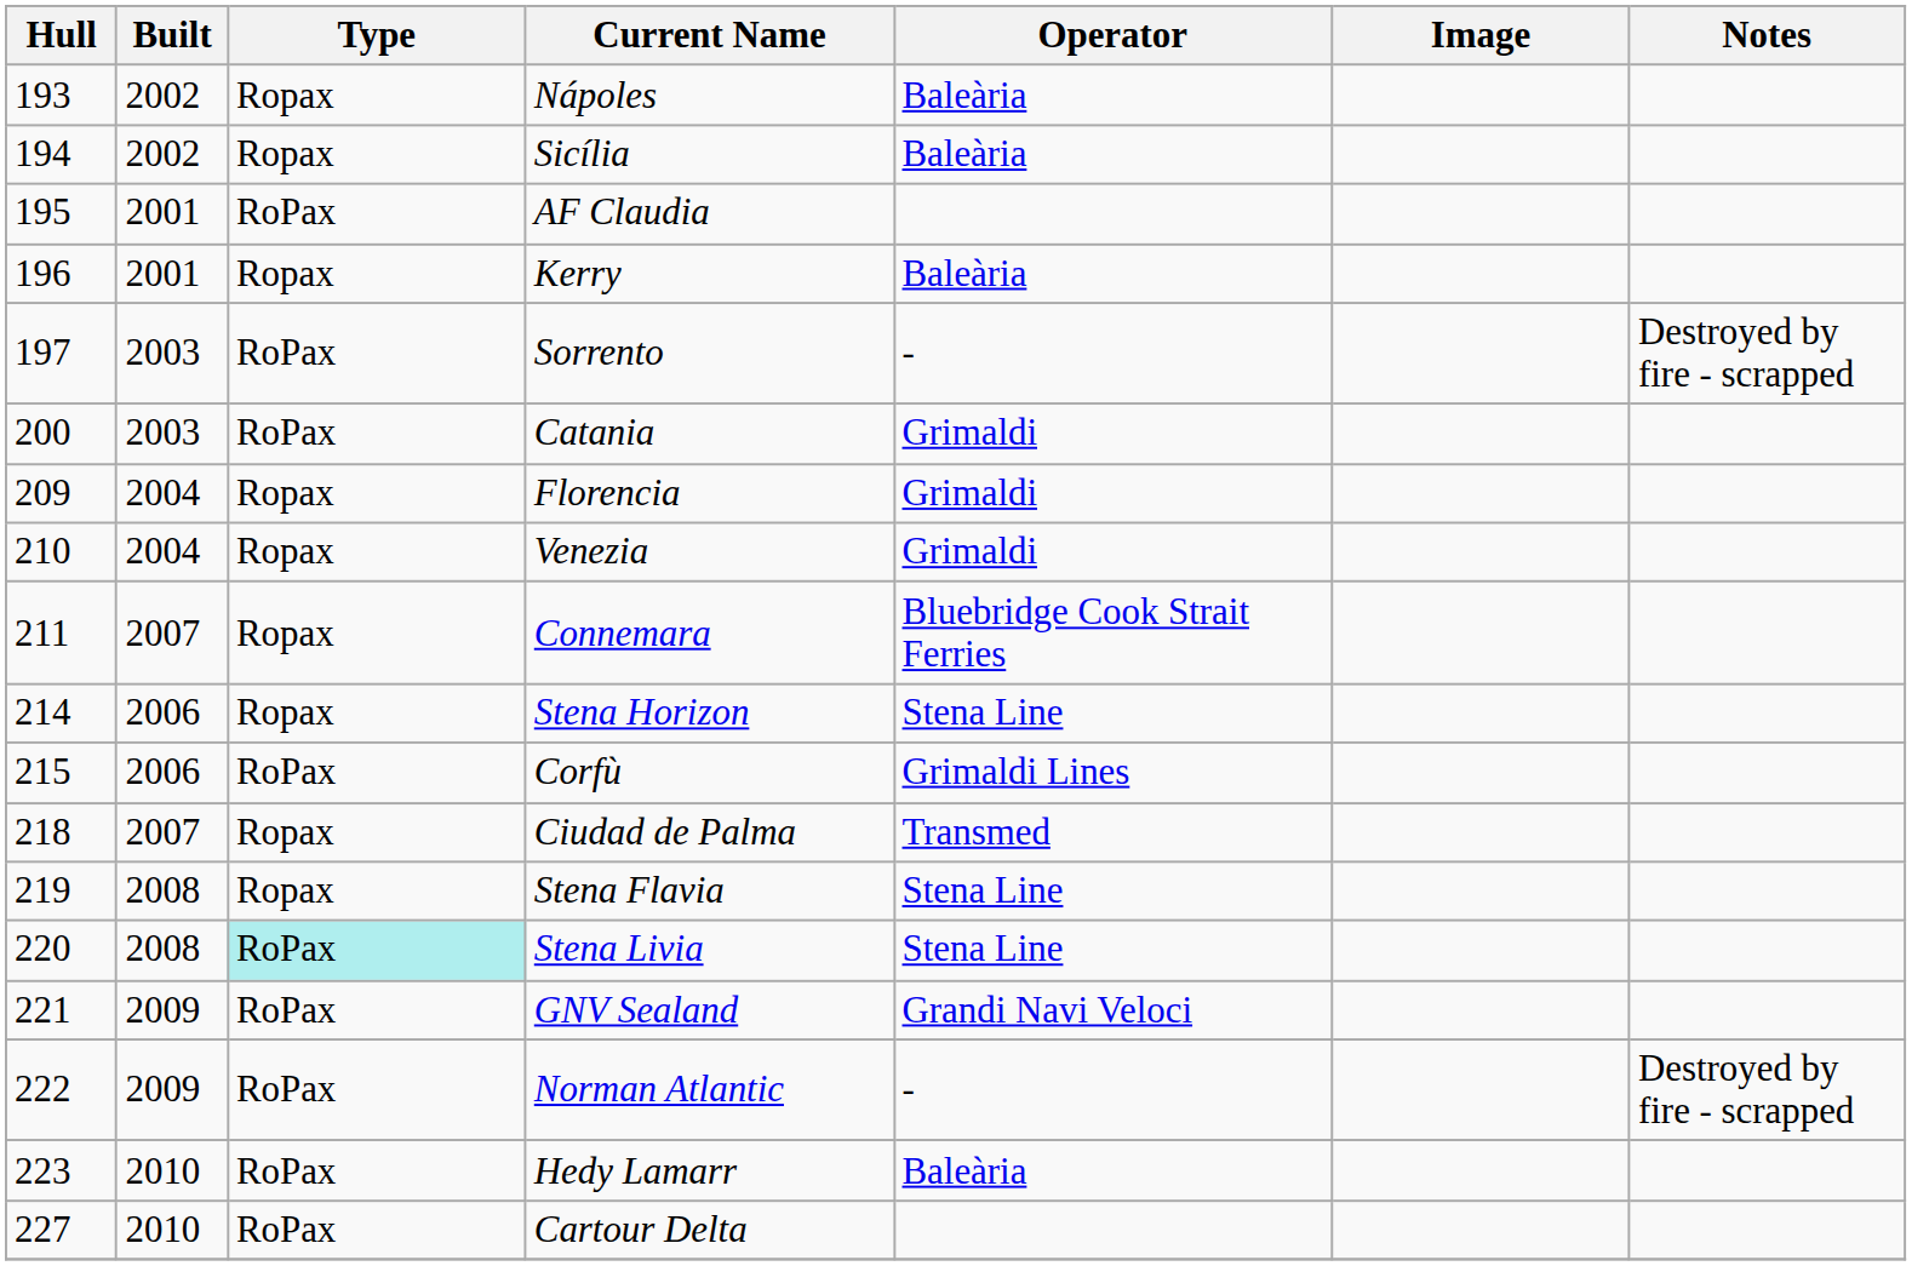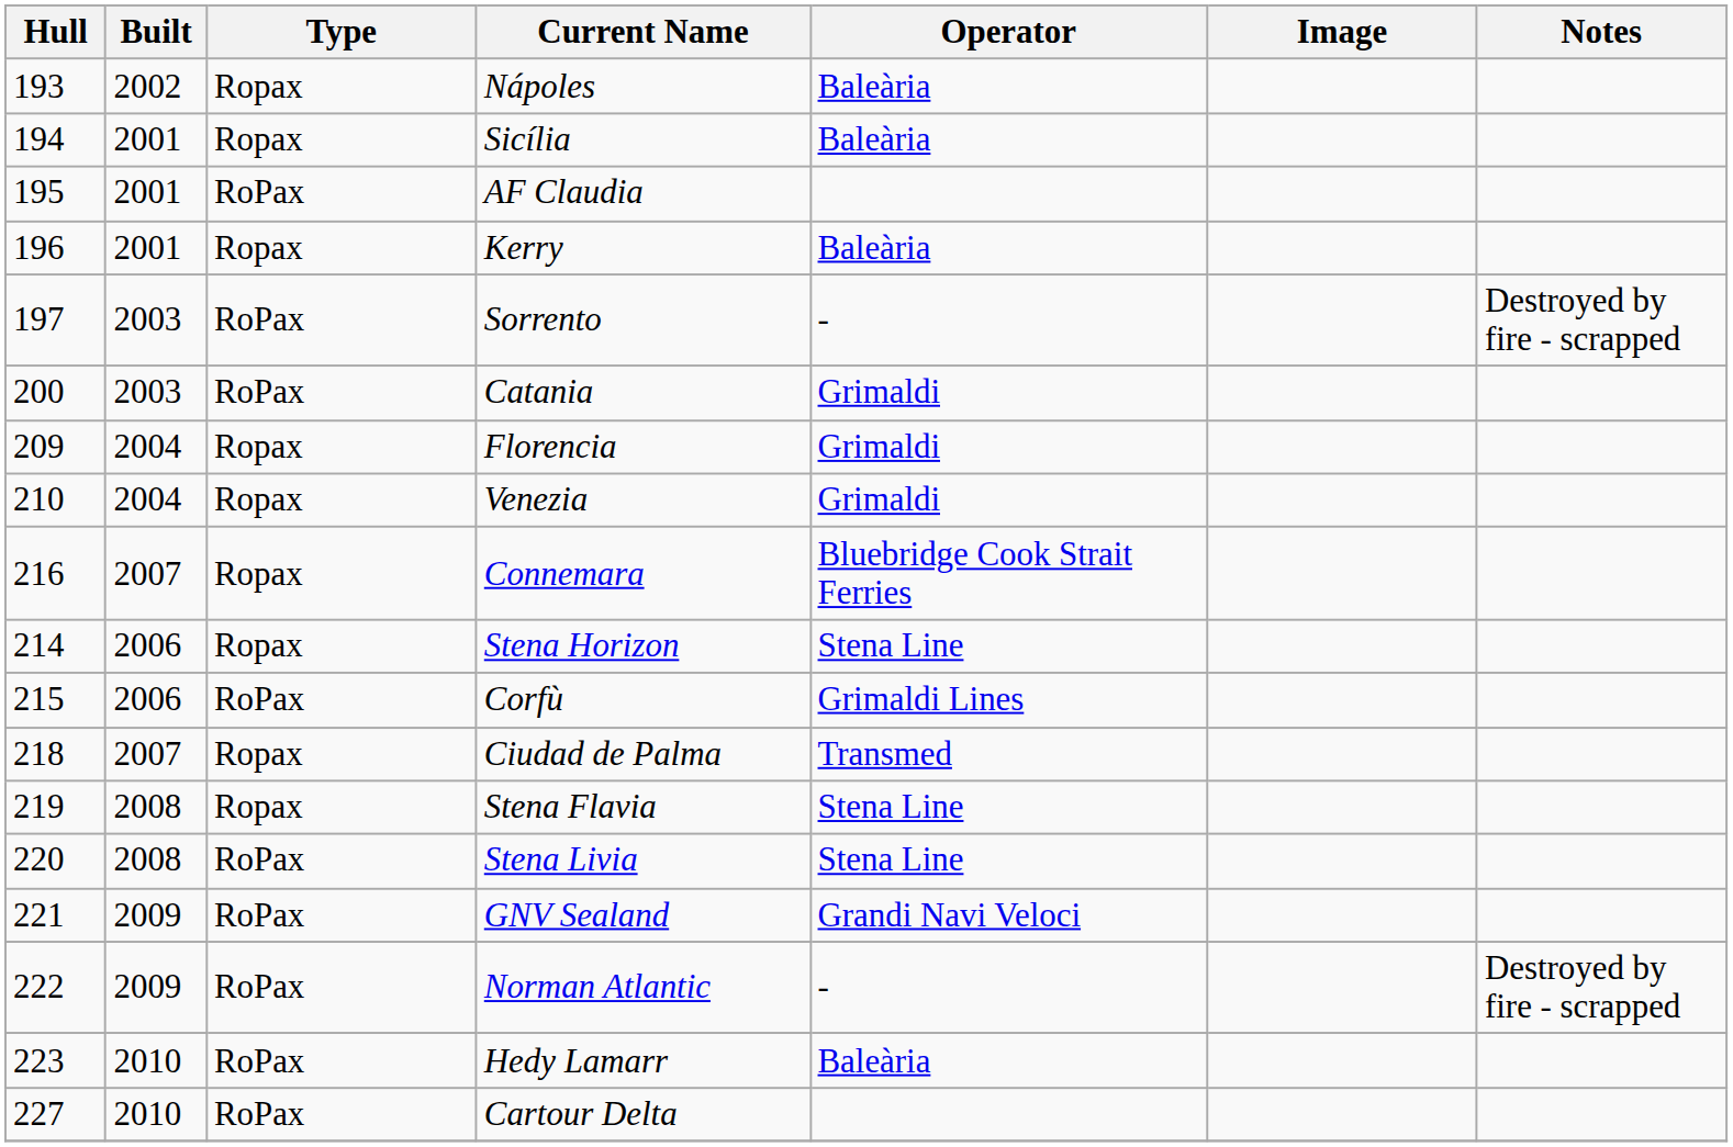 <table class="wikitable sortable">
 <tr>
 <th scope="col" width="40pt">Hull</th>
 <th scope="col" width="40pt">Built</th>
 <th scope="col" width="120pt">Type</th>
 <th scope="col" width="150pt">Current Name</th>
 <th scope="col" width="180pt">Operator</th>
 <th scope="col" width="120pt">Image</th>
 <th scope="col" width="110pt">Notes</th>
 </tr>
 <tr>
 <td>193</td>
 <td>2002</td>
 <td>Ropax</td>
 <td><em>Nápoles</em></td>
 <td><a href='#'>Baleària</a></td>
 <td></td>
 <td></td>
 </tr>
 <tr>
 <td>194</td>
-<td>2002</td>
+<td>2001</td>
 <td>Ropax</td>
 <td><em>Sicília</em></td>
 <td><a href='#'>Baleària</a></td>
 <td></td>
 <td></td>
 </tr>
 <tr>
 <td>195</td>
 <td>2001</td>
 <td>RoPax</td>
 <td><em>AF Claudia</em></td>
 <td></td>
 <td></td>
 <td></td>
 </tr>
 <tr>
 <td>196</td>
 <td>2001</td>
 <td>Ropax</td>
 <td><em>Kerry</em></td>
 <td><a href='#'>Baleària</a></td>
 <td></td>
 <td></td>
 </tr>
 <tr>
 <td>197</td>
 <td>2003</td>
 <td>RoPax</td>
 <td><em>Sorrento</em></td>
 <td>-</td>
 <td></td>
 <td>Destroyed by fire - scrapped</td>
 </tr>
 <tr>
 <td>200</td>
 <td>2003</td>
 <td>RoPax</td>
 <td><em>Catania</em></td>
 <td><a href='#'>Grimaldi</a></td>
 <td></td>
 <td></td>
 </tr>
 <tr>
 <td>209</td>
 <td>2004</td>
 <td>Ropax</td>
 <td><em>Florencia</em></td>
 <td><a href='#'>Grimaldi</a></td>
 <td></td>
 <td></td>
 </tr>
 <tr>
 <td>210</td>
 <td>2004</td>
 <td>Ropax</td>
 <td><em>Venezia</em></td>
 <td><a href='#'>Grimaldi</a></td>
 <td></td>
 <td></td>
 </tr>
 <tr>
-<td>211</td>
+<td>216</td>
 <td>2007</td>
 <td>Ropax</td>
 <td><a href='#'><em>Connemara</em></a></td>
 <td><a href='#'>Bluebridge Cook Strait Ferries</a></td>
 <td></td>
 <td></td>
 </tr>
 <tr>
 <td>214</td>
 <td>2006</td>
 <td>Ropax</td>
 <td><a href='#'><em>Stena Horizon</em></a></td>
 <td><a href='#'>Stena Line</a></td>
 <td></td>
 <td></td>
 </tr>
 <tr>
 <td>215</td>
 <td>2006</td>
 <td>RoPax</td>
 <td><em>Corfù</em></td>
 <td><a href='#'>Grimaldi Lines</a></td>
 <td></td>
 <td></td>
 </tr>
 <tr>
 <td>218</td>
 <td>2007</td>
 <td>Ropax</td>
 <td><em>Ciudad de Palma</em></td>
 <td><a href='#'>Transmed</a></td>
 <td></td>
 <td></td>
 </tr>
 <tr>
 <td>219</td>
 <td>2008</td>
 <td>Ropax</td>
 <td><em>Stena Flavia</em></td>
 <td><a href='#'>Stena Line</a></td>
 <td></td>
 <td></td>
 </tr>
 <tr>
 <td>220</td>
 <td>2008</td>
-<td style="background: paleturquoise;">RoPax</td>
+<td>RoPax</td>
 <td><a href='#'><em>Stena Livia</em></a></td>
 <td><a href='#'>Stena Line</a></td>
 <td></td>
 <td></td>
 </tr>
 <tr>
 <td>221</td>
 <td>2009</td>
 <td>RoPax</td>
 <td><a href='#'><em>GNV Sealand</em></a></td>
 <td><a href='#'>Grandi Navi Veloci</a></td>
 <td></td>
 <td></td>
 </tr>
 <tr>
 <td>222</td>
 <td>2009</td>
 <td>RoPax</td>
 <td><a href='#'><em>Norman Atlantic</em></a></td>
 <td>-</td>
 <td></td>
 <td>Destroyed by fire - scrapped</td>
 </tr>
 <tr>
 <td>223</td>
 <td>2010</td>
 <td>RoPax</td>
 <td><em>Hedy Lamarr</em></td>
 <td><a href='#'>Baleària</a></td>
 <td></td>
 <td></td>
 </tr>
 <tr>
 <td>227</td>
 <td>2010</td>
 <td>RoPax</td>
 <td><em>Cartour Delta</em></td>
 <td></td>
 <td></td>
 <td></td>
 </tr>
 <tr>
 </tr>
 </table>
